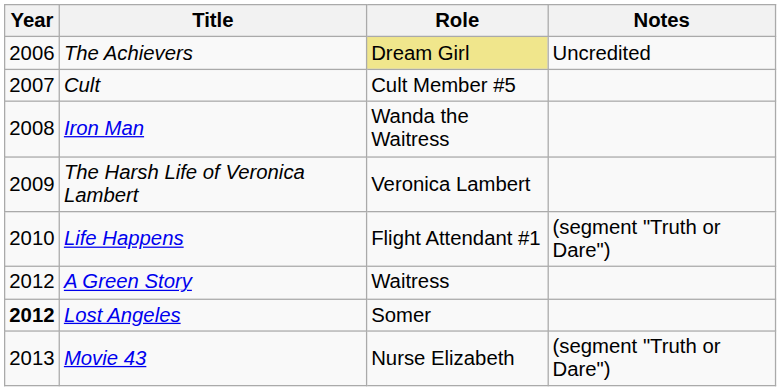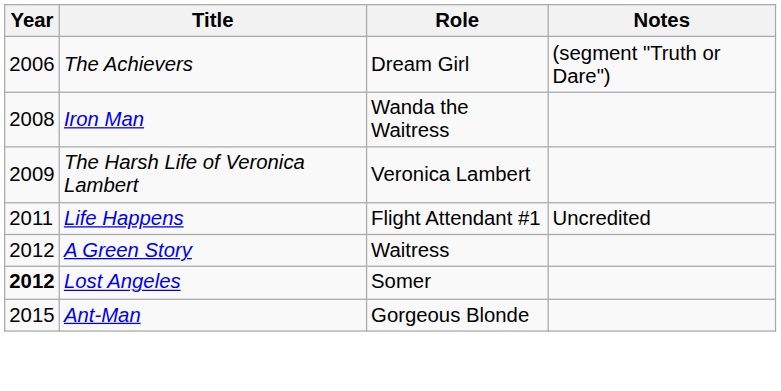 <table class="wikitable">
 <tr>
 <th>Year</th>
 <th>Title</th>
 <th>Role</th>
 <th>Notes</th>
 </tr>
 <tr>
 <td>2006</td>
 <td><em>The Achievers</em></td>
-<td style="background: khaki;">Dream Girl</td>
-<td>Uncredited</td>
-</tr>
-<tr>
-<td>2007</td>
-<td><em>Cult</em></td>
-<td>Cult Member #5</td>
-<td></td>
+<td>Dream Girl</td>
+<td>(segment "Truth or Dare")</td>
 </tr>
 <tr>
 <td>2008</td>
 <td><em><a href='#'>Iron Man</a></em></td>
 <td>Wanda the Waitress</td>
 <td></td>
 </tr>
 <tr>
 <td>2009</td>
 <td><em>The Harsh Life of Veronica Lambert</em></td>
 <td>Veronica Lambert</td>
 <td></td>
 </tr>
 <tr>
-<td>2010</td>
+<td>2011</td>
 <td><em><a href='#'>Life Happens</a></em></td>
 <td>Flight Attendant #1</td>
-<td>(segment "Truth or Dare")</td>
+<td>Uncredited</td>
 </tr>
 <tr>
 <td>2012</td>
 <td><em><a href='#'>A Green Story</a></em></td>
 <td>Waitress</td>
 <td></td>
 </tr>
 <tr>
 <td><strong>2012</strong></td>
 <td><em><a href='#'>Lost Angeles</a></em></td>
 <td>Somer</td>
 <td></td>
 </tr>
 <tr>
-<td>2013</td>
-<td><em><a href='#'>Movie 43</a></em></td>
-<td>Nurse Elizabeth</td>
-<td>(segment "Truth or Dare")</td>
+<td>2015</td>
+<td><em><a href='#'>Ant-Man</a></em></td>
+<td>Gorgeous Blonde</td>
+<td></td>
 </tr>
 </table>
